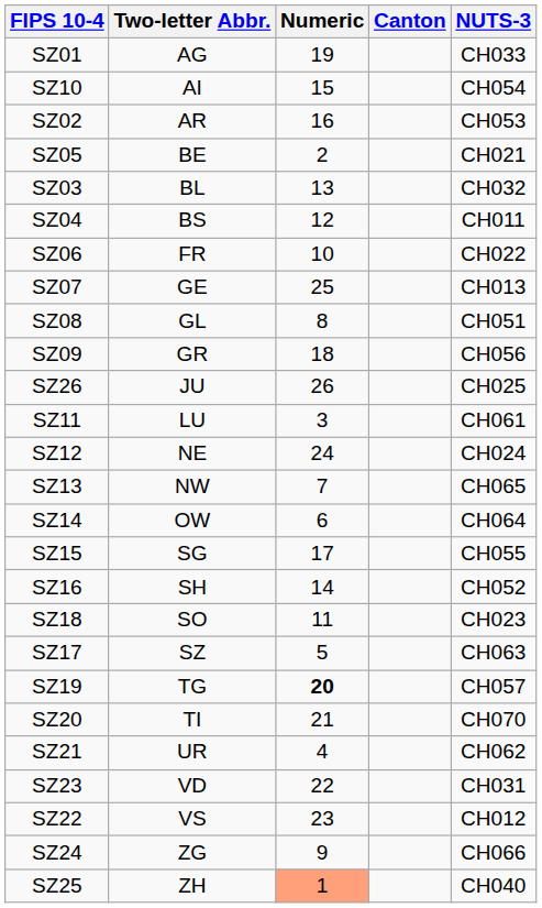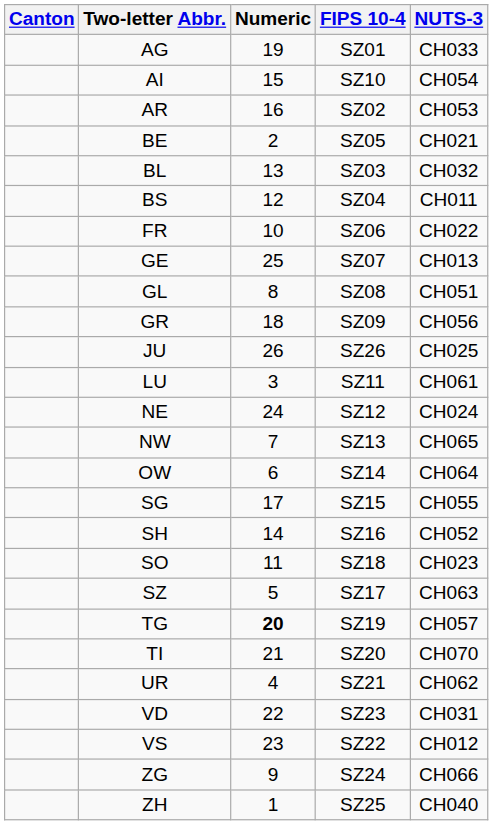 <table class="vcard wikitable sortable" style="text-align:center">
 <tr>
-<th><a href='#'>FIPS 10-4</a></th>
+<th><a href='#'>Canton</a></th>
 <th>Two-letter <a href='#'>Abbr.</a></th>
 <th>Numeric</th>
-<th><a href='#'>Canton</a></th>
+<th><a href='#'>FIPS 10-4</a></th>
 <th><a href='#'>NUTS-3</a></th>
 </tr>
 <tr>
-<td>SZ01</td>
+<td align=left></td>
 <td>AG</td>
 <td>19</td>
-<td align=left></td>
+<td>SZ01</td>
 <td>CH033</td>
 </tr>
 <tr>
-<td>SZ10</td>
+<td align=left></td>
 <td>AI</td>
 <td>15</td>
-<td align=left></td>
+<td>SZ10</td>
 <td>CH054</td>
 </tr>
 <tr>
-<td>SZ02</td>
+<td align=left></td>
 <td>AR</td>
 <td>16</td>
-<td align=left></td>
+<td>SZ02</td>
 <td>CH053</td>
 </tr>
 <tr>
-<td>SZ05</td>
+<td align=left></td>
 <td>BE</td>
 <td>2</td>
-<td align=left></td>
+<td>SZ05</td>
 <td>CH021</td>
 </tr>
 <tr>
-<td>SZ03</td>
+<td align=left></td>
 <td>BL</td>
 <td>13</td>
-<td align=left></td>
+<td>SZ03</td>
 <td>CH032</td>
 </tr>
 <tr>
-<td>SZ04</td>
+<td align=left></td>
 <td>BS</td>
 <td>12</td>
-<td align=left></td>
+<td>SZ04</td>
 <td>CH011</td>
 </tr>
 <tr>
-<td>SZ06</td>
+<td align=left></td>
 <td>FR</td>
 <td>10</td>
-<td align=left></td>
+<td>SZ06</td>
 <td>CH022</td>
 </tr>
 <tr>
-<td>SZ07</td>
+<td align=left></td>
 <td>GE</td>
 <td>25</td>
-<td align=left></td>
+<td>SZ07</td>
 <td>CH013</td>
 </tr>
 <tr>
-<td>SZ08</td>
+<td align=left></td>
 <td>GL</td>
 <td>8</td>
-<td align=left></td>
+<td>SZ08</td>
 <td>CH051</td>
 </tr>
 <tr>
-<td>SZ09</td>
+<td align=left></td>
 <td>GR</td>
 <td>18</td>
-<td align=left></td>
+<td>SZ09</td>
 <td>CH056</td>
 </tr>
 <tr>
-<td>SZ26</td>
+<td align=left></td>
 <td>JU</td>
 <td>26</td>
-<td align=left></td>
+<td>SZ26</td>
 <td>CH025</td>
 </tr>
 <tr>
-<td>SZ11</td>
+<td align=left></td>
 <td>LU</td>
 <td>3</td>
-<td align=left></td>
+<td>SZ11</td>
 <td>CH061</td>
 </tr>
 <tr>
-<td>SZ12</td>
+<td align=left></td>
 <td>NE</td>
 <td>24</td>
-<td align=left></td>
+<td>SZ12</td>
 <td>CH024</td>
 </tr>
 <tr>
-<td>SZ13</td>
+<td align=left></td>
 <td>NW</td>
 <td>7</td>
-<td align=left></td>
+<td>SZ13</td>
 <td>CH065</td>
 </tr>
 <tr>
-<td>SZ14</td>
+<td align=left></td>
 <td>OW</td>
 <td>6</td>
-<td align=left></td>
+<td>SZ14</td>
 <td>CH064</td>
 </tr>
 <tr>
-<td>SZ15</td>
+<td align=left></td>
 <td>SG</td>
 <td>17</td>
-<td align=left></td>
+<td>SZ15</td>
 <td>CH055</td>
 </tr>
 <tr>
-<td>SZ16</td>
+<td align=left></td>
 <td>SH</td>
 <td>14</td>
-<td align=left></td>
+<td>SZ16</td>
 <td>CH052</td>
 </tr>
 <tr>
-<td>SZ18</td>
+<td align=left></td>
 <td>SO</td>
 <td>11</td>
-<td align=left></td>
+<td>SZ18</td>
 <td>CH023</td>
 </tr>
 <tr>
-<td>SZ17</td>
+<td align=left></td>
 <td>SZ</td>
 <td>5</td>
-<td align=left></td>
+<td>SZ17</td>
 <td>CH063</td>
 </tr>
 <tr>
-<td>SZ19</td>
+<td align=left></td>
 <td>TG</td>
 <td><strong>20</strong></td>
-<td align=left></td>
+<td>SZ19</td>
 <td>CH057</td>
 </tr>
 <tr>
-<td>SZ20</td>
+<td align=left></td>
 <td>TI</td>
 <td>21</td>
-<td align=left></td>
+<td>SZ20</td>
 <td>CH070</td>
 </tr>
 <tr>
-<td>SZ21</td>
+<td align=left></td>
 <td>UR</td>
 <td>4</td>
-<td align=left></td>
+<td>SZ21</td>
 <td>CH062</td>
 </tr>
 <tr>
-<td>SZ23</td>
+<td align=left></td>
 <td>VD</td>
 <td>22</td>
-<td align=left></td>
+<td>SZ23</td>
 <td>CH031</td>
 </tr>
 <tr>
-<td>SZ22</td>
+<td align=left></td>
 <td>VS</td>
 <td>23</td>
-<td align=left></td>
+<td>SZ22</td>
 <td>CH012</td>
 </tr>
 <tr>
-<td>SZ24</td>
+<td align=left></td>
 <td>ZG</td>
 <td>9</td>
-<td align=left></td>
+<td>SZ24</td>
 <td>CH066</td>
 </tr>
 <tr>
+<td align=left></td>
+<td>ZH</td>
+<td>1</td>
 <td>SZ25</td>
-<td>ZH</td>
-<td style="background: lightsalmon;">1</td>
-<td align=left></td>
 <td>CH040</td>
 </tr>
 </table>
